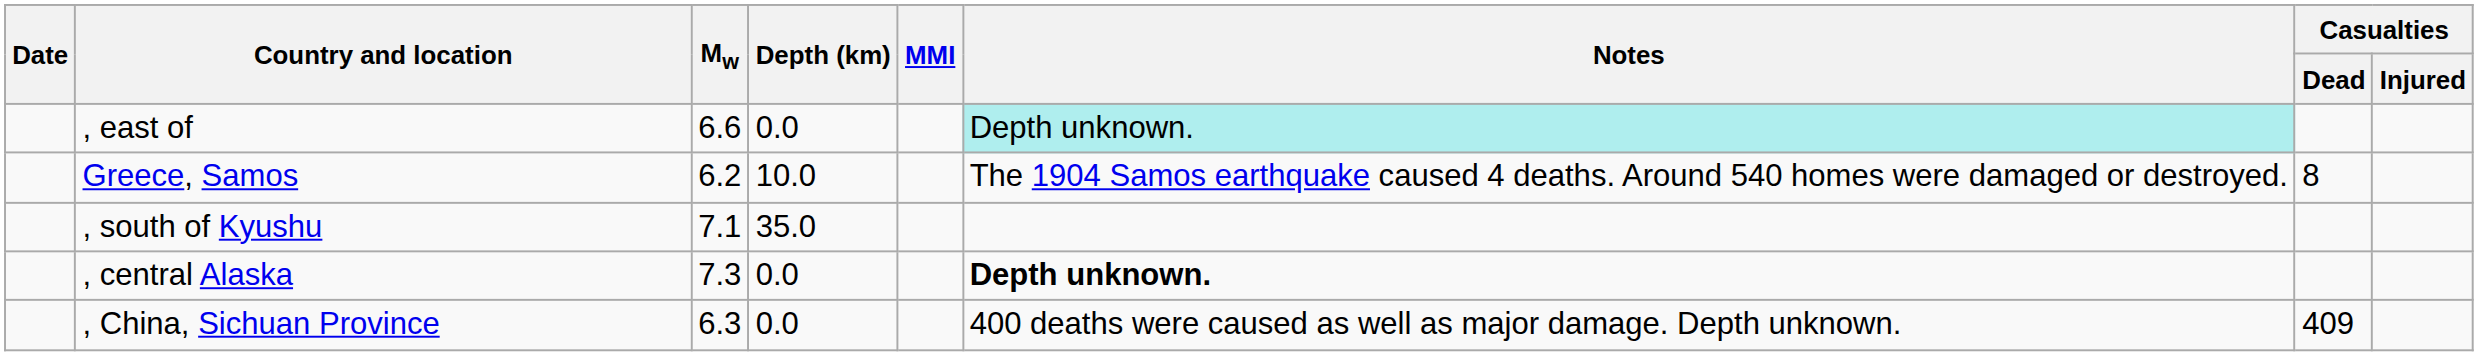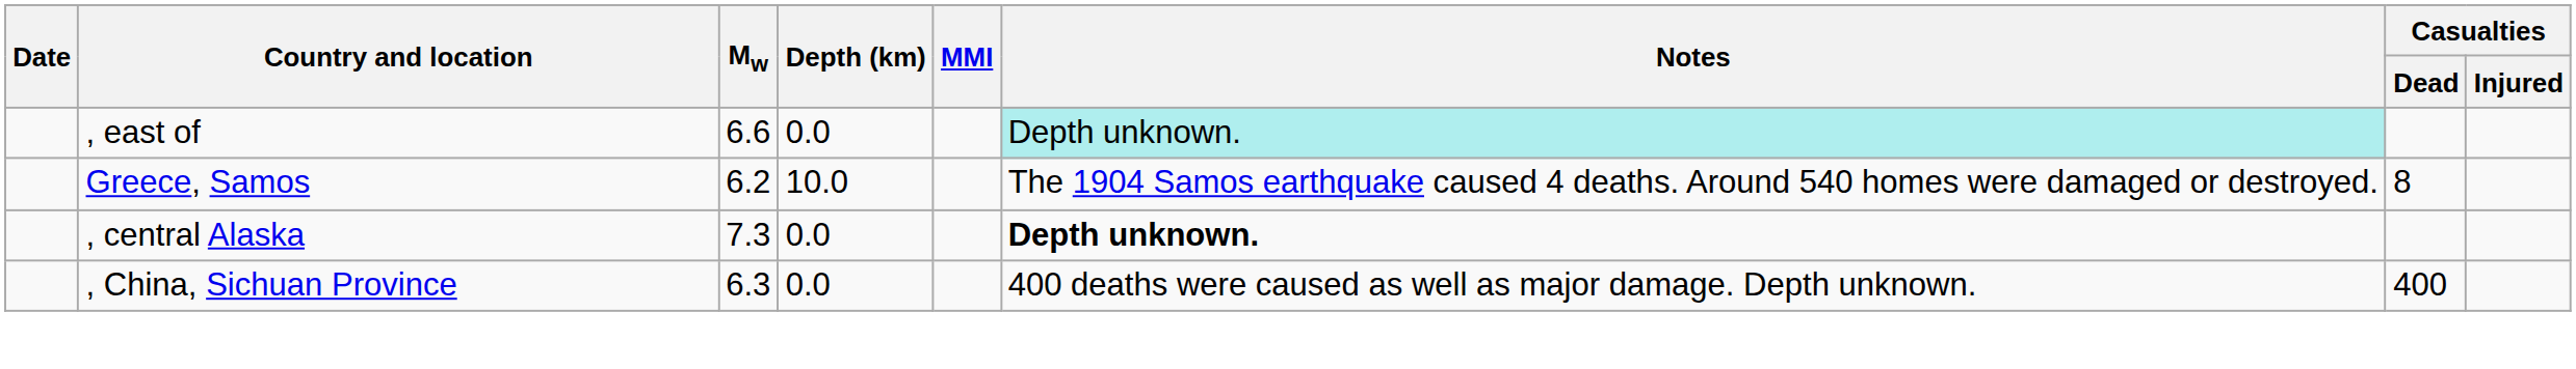 <table class="wikitable sortable sort-under" style="border:1px black; margin-left:1em;">
 <tr>
 <th rowspan="2"><small>Date</small></th>
 <th rowspan="2" style="width: 310px"><small>Country and location</small></th>
 <th rowspan="2"><small>M<sub>w</sub></small></th>
 <th rowspan="2"><small>Depth (km)</small></th>
 <th rowspan="2"><small><a href='#'>MMI</a></small></th>
 <th rowspan="2" class="unsortable"><small>Notes</small></th>
 <th colspan="2"><small>Casualties</small></th>
 </tr>
 <tr>
 <th><small>Dead</small></th>
 <th><small>Injured</small></th>
 </tr>
 <tr>
 <td></td>
 <td>, east of</td>
 <td>6.6</td>
 <td>0.0</td>
 <td></td>
 <td style="background: paleturquoise;">Depth unknown.</td>
 <td></td>
 <td></td>
 </tr>
 <tr>
 <td></td>
 <td> <a href='#'>Greece</a>, <a href='#'>Samos</a></td>
 <td>6.2</td>
 <td>10.0</td>
 <td></td>
 <td>The <a href='#'>1904 Samos earthquake</a> caused 4 deaths. Around 540 homes were damaged or destroyed.</td>
 <td>8</td>
 <td></td>
 </tr>
 <tr>
 <td></td>
-<td>, south of <a href='#'>Kyushu</a></td>
-<td>7.1</td>
-<td>35.0</td>
-<td></td>
-<td></td>
-<td></td>
-<td></td>
-</tr>
-<tr>
-<td></td>
 <td>, central <a href='#'>Alaska</a></td>
 <td>7.3</td>
 <td>0.0</td>
 <td></td>
 <td><strong>Depth unknown.</strong></td>
 <td></td>
 <td></td>
 </tr>
 <tr>
 <td></td>
 <td>, China, <a href='#'>Sichuan Province</a></td>
 <td>6.3</td>
 <td>0.0</td>
 <td></td>
 <td>400 deaths were caused as well as major damage. Depth unknown.</td>
-<td>409</td>
+<td>400</td>
 <td></td>
 </tr>
 </table>
